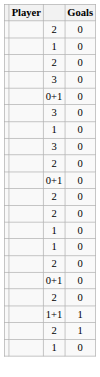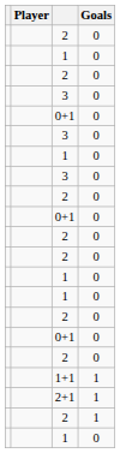 <table class="wikitable sortable" style="text-align:center;">
 <tr>
 <th></th>
 <th>Player</th>
 <th></th>
 <th>Goals</th>
 </tr>
 <tr>
 <td></td>
 <td align="left"></td>
 <td>2</td>
 <td>0</td>
 </tr>
 <tr>
 <td></td>
 <td align="left"></td>
 <td>1</td>
 <td>0</td>
 </tr>
 <tr>
 <td></td>
 <td align="left"></td>
 <td>2</td>
 <td>0</td>
 </tr>
 <tr>
 <td></td>
 <td align="left"></td>
 <td>3</td>
 <td>0</td>
 </tr>
 <tr>
 <td></td>
 <td align="left"></td>
 <td>0+1</td>
 <td>0</td>
 </tr>
 <tr>
 <td></td>
 <td align="left"></td>
 <td>3</td>
 <td>0</td>
 </tr>
 <tr>
 <td></td>
 <td align="left"></td>
 <td>1</td>
 <td>0</td>
 </tr>
 <tr>
 <td></td>
 <td align="left"></td>
 <td>3</td>
 <td>0</td>
 </tr>
 <tr>
 <td></td>
 <td align="left"></td>
 <td>2</td>
 <td>0</td>
 </tr>
 <tr>
 <td></td>
 <td align="left"></td>
 <td>0+1</td>
 <td>0</td>
 </tr>
 <tr>
 <td></td>
 <td align="left"></td>
 <td>2</td>
 <td>0</td>
 </tr>
 <tr>
 <td></td>
 <td align="left"></td>
 <td>2</td>
 <td>0</td>
 </tr>
 <tr>
 <td></td>
 <td align="left"></td>
 <td>1</td>
 <td>0</td>
 </tr>
 <tr>
 <td></td>
 <td align="left"></td>
 <td>1</td>
 <td>0</td>
 </tr>
 <tr>
 <td></td>
 <td align="left"></td>
 <td>2</td>
 <td>0</td>
 </tr>
 <tr>
 <td></td>
 <td align="left"></td>
 <td>0+1</td>
 <td>0</td>
 </tr>
 <tr>
 <td></td>
 <td align="left"></td>
 <td>2</td>
 <td>0</td>
 </tr>
 <tr>
 <td></td>
 <td align="left"></td>
 <td>1+1</td>
 <td>1</td>
 </tr>
 <tr>
 <td></td>
 <td align="left"></td>
+<td>2+1</td>
+<td>1</td>
+</tr>
+<tr>
+<td></td>
+<td align="left"></td>
 <td>2</td>
 <td>1</td>
 </tr>
 <tr>
 <td></td>
 <td align="left"></td>
 <td>1</td>
 <td>0</td>
 </tr>
 </table>
